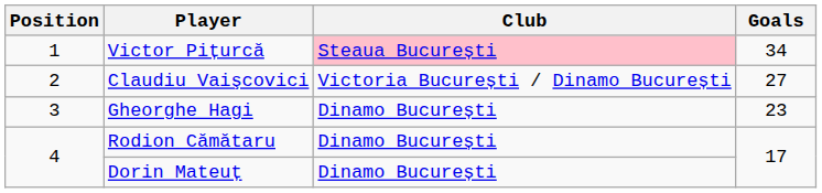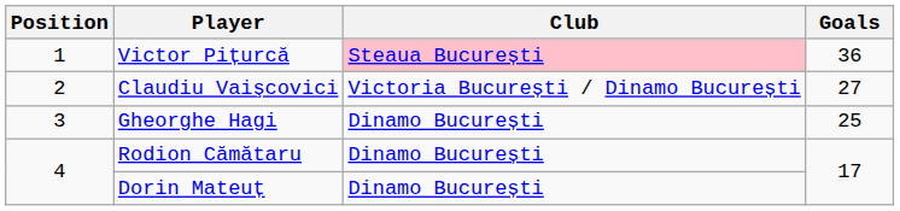 <table class="wikitable">
 <tr>
 <th width="50px">Position</th>
 <th>Player</th>
 <th>Club</th>
 <th width="50px">Goals</th>
 </tr>
 <tr>
 <td rowspan=1 align="center">1</td>
 <td><a href='#'>Victor Pițurcă</a></td>
 <td style="background: pink;"><a href='#'>Steaua București</a></td>
-<td align=center>34</td>
+<td align=center>36</td>
 </tr>
 <tr>
 <td rowspan=1 align="center">2</td>
 <td><a href='#'>Claudiu Vaişcovici</a></td>
 <td><a href='#'>Victoria București</a> / <a href='#'>Dinamo București</a></td>
 <td align=center>27</td>
 </tr>
 <tr>
 <td rowspan=1 align="center">3</td>
 <td><a href='#'>Gheorghe Hagi</a></td>
 <td><a href='#'>Dinamo București</a></td>
-<td align=center>23</td>
+<td align=center>25</td>
 </tr>
 <tr>
 <td rowspan=2 align="center">4</td>
 <td><a href='#'>Rodion Cămătaru</a></td>
 <td><a href='#'>Dinamo București</a></td>
 <td rowspan=2 align=center>17</td>
 </tr>
 <tr>
 <td><a href='#'>Dorin Mateuț</a></td>
 <td><a href='#'>Dinamo București</a></td>
 </tr>
 </table>
